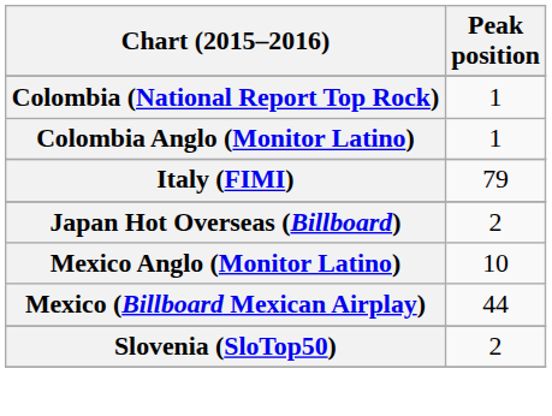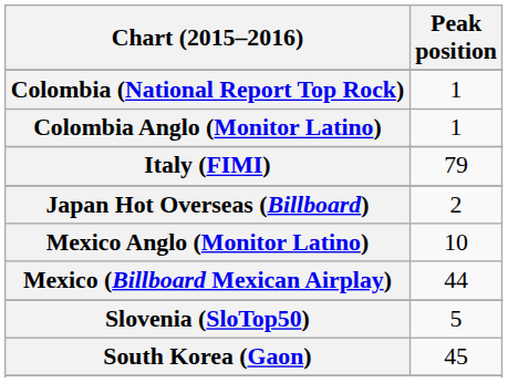 <table class="wikitable plainrowheaders sortable" style="text-align:center">
 <tr>
 <th scope="col">Chart (2015–2016)</th>
 <th scope="col">Peak<br>position</th>
 </tr>
 <tr>
 </tr>
 <tr>
 </tr>
 <tr>
 </tr>
 <tr>
 </tr>
 <tr>
 </tr>
 <tr>
 </tr>
 <tr>
 </tr>
 <tr>
 </tr>
 <tr>
 </tr>
 <tr>
 <th scope="row">Colombia (<a href='#'>National Report Top Rock</a>)</th>
 <td>1</td>
 </tr>
 <tr>
 <th scope="row">Colombia Anglo (<a href='#'>Monitor Latino</a>)</th>
 <td>1</td>
 </tr>
 <tr>
 </tr>
 <tr>
 </tr>
 <tr>
 </tr>
 <tr>
 </tr>
 <tr>
 </tr>
 <tr>
 </tr>
 <tr>
 </tr>
 <tr>
 </tr>
 <tr>
 </tr>
 <tr>
 </tr>
 <tr>
 </tr>
 <tr>
 <th scope="row">Italy (<a href='#'>FIMI</a>)</th>
 <td>79</td>
 </tr>
 <tr>
 </tr>
 <tr>
 <th scope="row">Japan Hot Overseas (<em><a href='#'>Billboard</a></em>)</th>
 <td>2</td>
 </tr>
 <tr>
 <th scope="row">Mexico Anglo (<a href='#'>Monitor Latino</a>)</th>
 <td>10</td>
 </tr>
 <tr>
 <th scope="row">Mexico (<a href='#'><em>Billboard</em> Mexican Airplay</a>)</th>
 <td>44</td>
 </tr>
 <tr>
 </tr>
 <tr>
 </tr>
 <tr>
 </tr>
 <tr>
 </tr>
 <tr>
 </tr>
 <tr>
 </tr>
 <tr>
 </tr>
 <tr>
 </tr>
 <tr>
 <th scope="row">Slovenia (<a href='#'>SloTop50</a>)</th>
-<td>2</td>
+<td>5</td>
+</tr>
+<tr>
+<th scope="row">South Korea (<a href='#'>Gaon</a>)</th>
+<td style="text-align:center;">45</td>
 </tr>
 <tr>
 </tr>
 <tr>
 </tr>
 <tr>
 </tr>
 <tr>
 </tr>
 <tr>
 </tr>
 <tr>
 </tr>
 <tr>
 </tr>
 <tr>
 </tr>
 <tr>
 </tr>
 <tr>
 </tr>
 <tr>
 </tr>
 <tr>
 </tr>
 </table>
